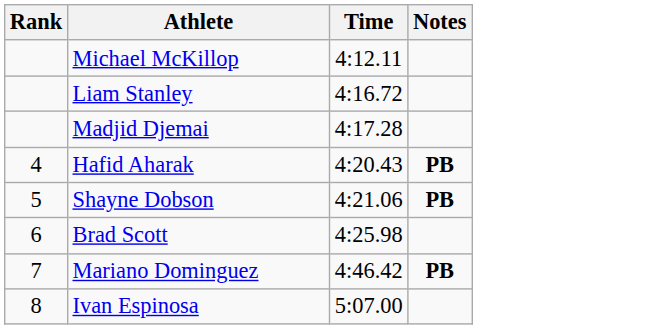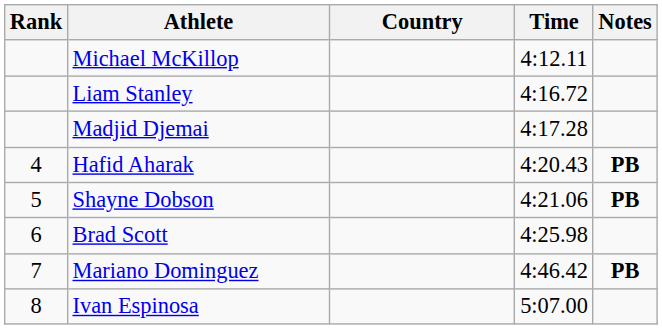 <table class="wikitable sortable" style="text-align:center">
 <tr>
 <th>Rank</th>
 <th style="width:180px">Athlete</th>
+<th style="width:125px">Country</th>
 <th>Time</th>
 <th>Notes</th>
 </tr>
 <tr>
 <td></td>
 <td style="text-align:left;"><a href='#'>Michael McKillop</a></td>
+<td style="text-align:left;"></td>
 <td>4:12.11</td>
 <td></td>
 </tr>
 <tr>
 <td></td>
 <td style="text-align:left;"><a href='#'>Liam Stanley</a></td>
+<td style="text-align:left;"></td>
 <td>4:16.72</td>
 <td></td>
 </tr>
 <tr>
 <td></td>
 <td style="text-align:left;"><a href='#'>Madjid Djemai</a></td>
+<td style="text-align:left;"></td>
 <td>4:17.28</td>
 <td></td>
 </tr>
 <tr>
 <td>4</td>
 <td style="text-align:left;"><a href='#'>Hafid Aharak</a></td>
+<td style="text-align:left;"></td>
 <td>4:20.43</td>
 <td><strong>PB</strong></td>
 </tr>
 <tr>
 <td>5</td>
 <td style="text-align:left;"><a href='#'>Shayne Dobson</a></td>
+<td style="text-align:left;"></td>
 <td>4:21.06</td>
 <td><strong>PB</strong></td>
 </tr>
 <tr>
 <td>6</td>
 <td style="text-align:left;"><a href='#'>Brad Scott</a></td>
+<td style="text-align:left;"></td>
 <td>4:25.98</td>
 <td></td>
 </tr>
 <tr>
 <td>7</td>
 <td style="text-align:left;"><a href='#'>Mariano Dominguez</a></td>
+<td style="text-align:left;"></td>
 <td>4:46.42</td>
 <td><strong>PB</strong></td>
 </tr>
 <tr>
 <td>8</td>
 <td style="text-align:left;"><a href='#'>Ivan Espinosa</a></td>
+<td style="text-align:left;"></td>
 <td>5:07.00</td>
 <td></td>
 </tr>
 </table>
